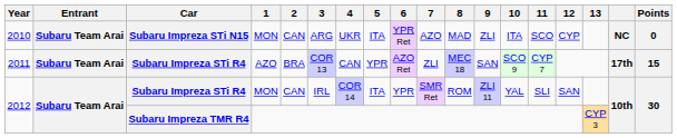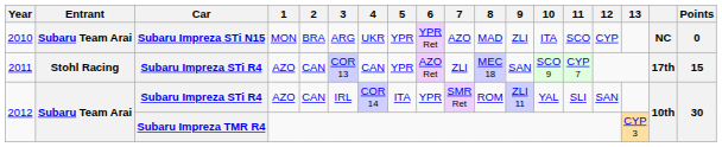 <table class="wikitable" border="1" style="text-align:center; font-size:85%;">
 <tr>
 <th>Year</th>
 <th>Entrant</th>
 <th>Car</th>
 <th>1</th>
 <th>2</th>
 <th>3</th>
 <th>4</th>
 <th>5</th>
 <th>6</th>
 <th>7</th>
 <th>8</th>
 <th>9</th>
 <th>10</th>
 <th>11</th>
 <th>12</th>
 <th>13</th>
 <th></th>
 <th>Points</th>
 </tr>
 <tr>
 <td><a href='#'>2010</a></td>
 <th nowrap><a href='#'>Subaru</a> Team Arai</th>
 <th nowrap><a href='#'>Subaru Impreza STi N15</a></th>
 <td><a href='#'>MON</a></td>
-<td><a href='#'>CAN</a></td>
+<td><a href='#'>BRA</a></td>
 <td><a href='#'>ARG</a></td>
 <td><a href='#'>UKR</a></td>
-<td><a href='#'>ITA</a></td>
+<td><a href='#'>YPR</a></td>
 <td style="background:#EFCFFF;"><a href='#'>YPR</a><br><small>Ret</small></td>
 <td><a href='#'>AZO</a></td>
 <td><a href='#'>MAD</a></td>
 <td><a href='#'>ZLI</a></td>
 <td><a href='#'>ITA</a></td>
 <td><a href='#'>SCO</a></td>
 <td><a href='#'>CYP</a></td>
 <td></td>
 <th>NC</th>
 <th>0</th>
 </tr>
 <tr>
 <td><a href='#'>2011</a></td>
-<th nowrap><a href='#'>Subaru</a> Team Arai</th>
+<th nowrap>Stohl Racing</th>
 <th nowrap><a href='#'>Subaru Impreza STi R4</a></th>
 <td><a href='#'>AZO</a></td>
-<td><a href='#'>BRA</a></td>
+<td><a href='#'>CAN</a></td>
 <td style="background:#CFCFFF;"><a href='#'>COR</a><br><small>13</small></td>
 <td><a href='#'>CAN</a></td>
 <td><a href='#'>YPR</a></td>
 <td style="background:#EFCFFF;"><a href='#'>AZO</a><br><small>Ret</small></td>
 <td><a href='#'>ZLI</a></td>
 <td style="background:#CFCFFF;"><a href='#'>MEC</a><br><small>18</small></td>
 <td><a href='#'>SAN</a></td>
 <td style="background:#DFFFDF;"><a href='#'>SCO</a><br><small>9</small></td>
 <td style="background:#DFFFDF;"><a href='#'>CYP</a><br><small>7</small></td>
 <td colspan=2></td>
 <th>17th</th>
 <th>15</th>
 </tr>
 <tr>
 <td rowspan=2><a href='#'>2012</a></td>
 <th rowspan=2 nowrap><a href='#'>Subaru</a> Team Arai</th>
 <th nowrap><a href='#'>Subaru Impreza STi R4</a></th>
-<td><a href='#'>MON</a></td>
+<td><a href='#'>AZO</a></td>
 <td><a href='#'>CAN</a></td>
 <td><a href='#'>IRL</a></td>
 <td style="background:#CFCFFF;"><a href='#'>COR</a><br><small>14</small></td>
 <td><a href='#'>ITA</a></td>
 <td><a href='#'>YPR</a></td>
 <td style="background:#EFCFFF;"><a href='#'>SMR</a><br><small>Ret</small></td>
 <td><a href='#'>ROM</a></td>
 <td style="background:#CFCFFF;"><a href='#'>ZLI</a><br><small>11</small></td>
 <td><a href='#'>YAL</a></td>
 <td><a href='#'>SLI</a></td>
 <td><a href='#'>SAN</a></td>
 <td></td>
 <th rowspan=2>10th</th>
 <th rowspan=2>30</th>
 </tr>
 <tr>
 <th nowrap><a href='#'>Subaru Impreza TMR R4</a></th>
 <td colspan=12></td>
 <td style="background:#FFDF9F;"><a href='#'>CYP</a><br><small>3</small></td>
 </tr>
 </table>
